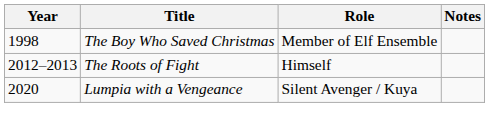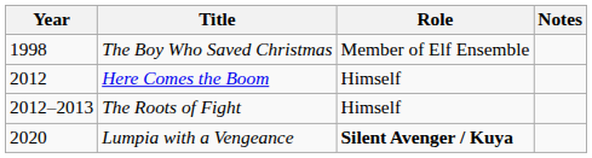 <table class="wikitable sortable">
 <tr>
 <th>Year</th>
 <th>Title</th>
 <th>Role</th>
 <th class="unsortable">Notes</th>
 </tr>
 <tr>
 <td>1998</td>
 <td><em>The Boy Who Saved Christmas</em></td>
 <td>Member of Elf Ensemble</td>
 <td></td>
 </tr>
 <tr>
+<td>2012</td>
+<td><em><a href='#'>Here Comes the Boom</a></em></td>
+<td>Himself</td>
+<td></td>
+</tr>
+<tr>
 <td>2012–2013</td>
 <td><em>The Roots of Fight</em></td>
 <td>Himself</td>
 <td></td>
 </tr>
 <tr>
 <td>2020</td>
 <td><em>Lumpia with a Vengeance</em></td>
-<td>Silent Avenger / Kuya</td>
+<td><strong>Silent Avenger / Kuya</strong></td>
 <td></td>
 </tr>
 </table>
